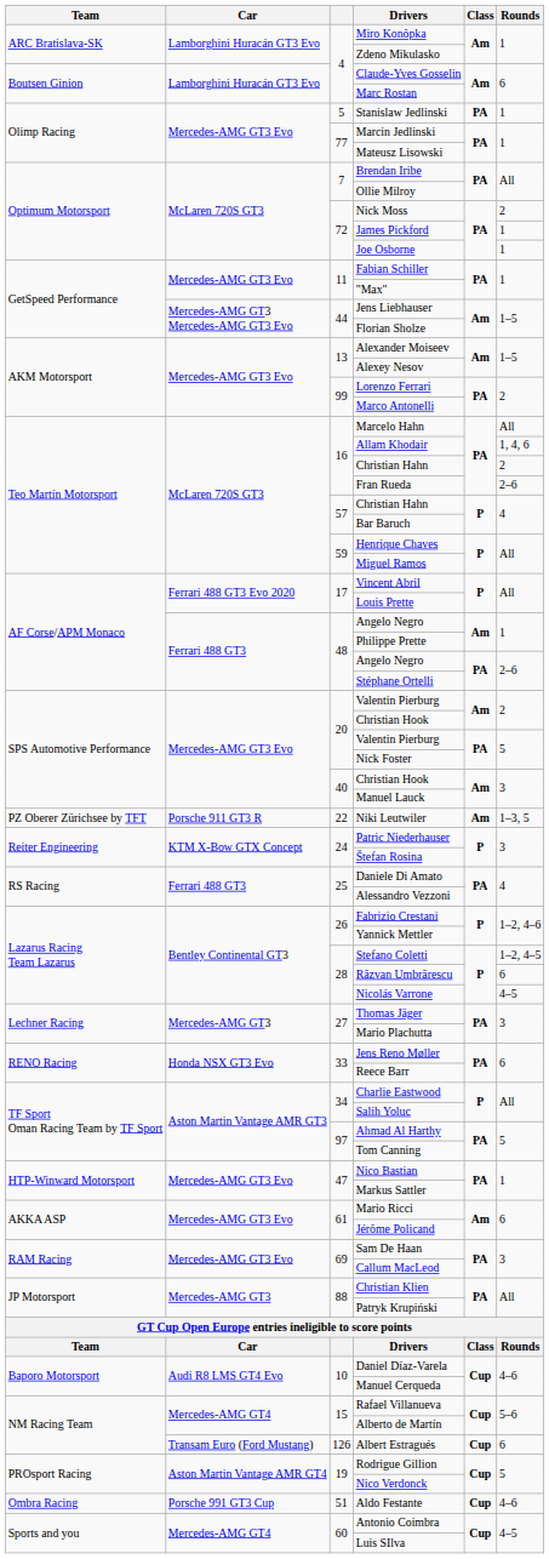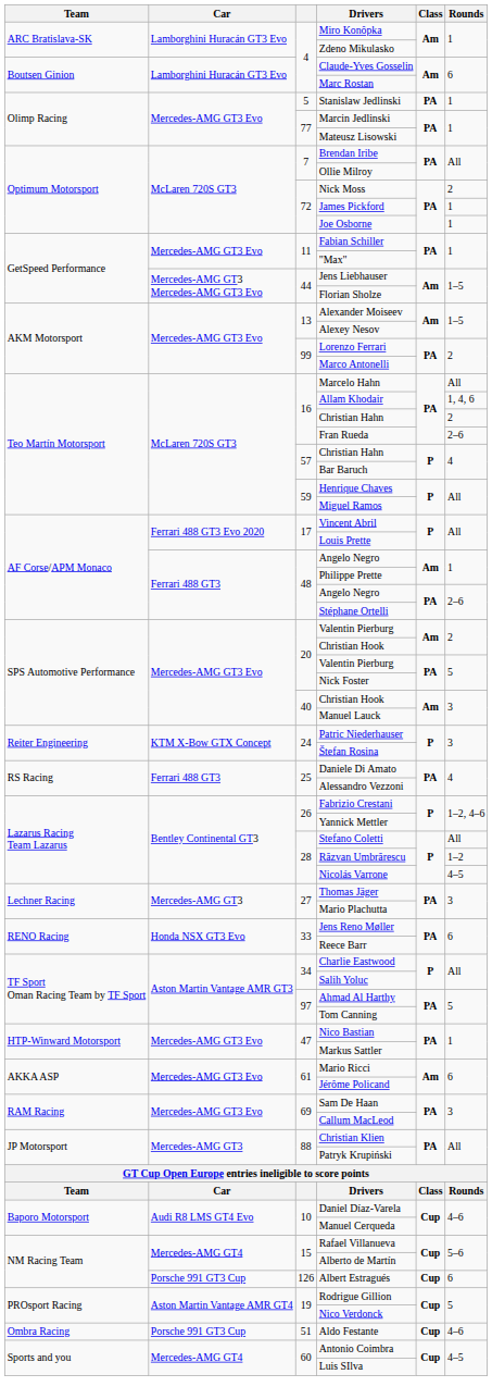 <table class="wikitable" style="font-size: 85%">
 <tr>
 <th>Team</th>
 <th>Car</th>
 <th></th>
 <th>Drivers</th>
 <th>Class</th>
 <th>Rounds</th>
 </tr>
 <tr>
 <td rowspan="2"> <a href='#'>ARC Bratislava-SK</a></td>
 <td rowspan="2"><a href='#'>Lamborghini Huracán GT3 Evo</a></td>
 <td rowspan="4" align="center">4</td>
 <td> <a href='#'>Miro Konôpka</a></td>
 <td rowspan="2" align="center"><strong><span>Am</span></strong></td>
 <td rowspan="2">1</td>
 </tr>
 <tr>
 <td> Zdeno Mikulasko</td>
 </tr>
 <tr>
 <td rowspan="2"> <a href='#'>Boutsen Ginion</a></td>
 <td rowspan="2"><a href='#'>Lamborghini Huracán GT3 Evo</a></td>
 <td> <a href='#'>Claude-Yves Gosselin</a></td>
 <td rowspan="2" align="center"><strong><span>Am</span></strong></td>
 <td rowspan="2">6</td>
 </tr>
 <tr>
 <td> <a href='#'>Marc Rostan</a></td>
 </tr>
 <tr>
 <td rowspan="3"> Olimp Racing</td>
 <td rowspan="3"><a href='#'>Mercedes-AMG GT3 Evo</a></td>
 <td align="center">5</td>
 <td> Stanislaw Jedlinski</td>
 <td align="center"><strong><span>PA</span></strong></td>
 <td>1</td>
 </tr>
 <tr>
 <td rowspan="2" align="center">77</td>
 <td> Marcin Jedlinski</td>
 <td align="center" rowspan="2"><strong><span>PA</span></strong></td>
 <td rowspan="2">1</td>
 </tr>
 <tr>
 <td> Mateusz Lisowski</td>
 </tr>
 <tr>
 <td rowspan="5"> <a href='#'>Optimum Motorsport</a></td>
 <td rowspan="5"><a href='#'>McLaren 720S GT3</a></td>
 <td rowspan="2" align="center">7</td>
 <td> <a href='#'>Brendan Iribe</a></td>
 <td align="center" rowspan="2"><strong><span>PA</span></strong></td>
 <td rowspan="2">All</td>
 </tr>
 <tr>
 <td> Ollie Milroy</td>
 </tr>
 <tr>
 <td rowspan="3" align="center">72</td>
 <td> Nick Moss</td>
 <td rowspan="3" align="center"><strong><span>PA</span></strong></td>
 <td>2</td>
 </tr>
 <tr>
 <td> <a href='#'>James Pickford</a></td>
 <td>1</td>
 </tr>
 <tr>
 <td> <a href='#'>Joe Osborne</a></td>
 <td>1</td>
 </tr>
 <tr>
 <td rowspan="4"> GetSpeed Performance</td>
 <td rowspan="2"><a href='#'>Mercedes-AMG GT3 Evo</a></td>
 <td rowspan="2" align="center">11</td>
 <td> <a href='#'>Fabian Schiller</a></td>
 <td rowspan="2" align="center"><strong><span>PA</span></strong></td>
 <td rowspan="2">1</td>
 </tr>
 <tr>
 <td> "Max"</td>
 </tr>
 <tr>
 <td rowspan="2"><a href='#'>Mercedes-AMG GT</a>3<br><a href='#'>Mercedes-AMG GT3 Evo</a></td>
 <td rowspan="2" align="center">44</td>
 <td> Jens Liebhauser</td>
 <td align="center" rowspan="2"><strong><span>Am</span></strong></td>
 <td rowspan="2">1–5</td>
 </tr>
 <tr>
 <td> Florian Sholze</td>
 </tr>
 <tr>
 <td rowspan="4"> AKM Motorsport</td>
 <td rowspan="4"><a href='#'>Mercedes-AMG GT3 Evo</a></td>
 <td rowspan="2" align="center">13</td>
 <td> Alexander Moiseev</td>
 <td align="center" rowspan="2"><strong><span>Am</span></strong></td>
 <td rowspan="2">1–5</td>
 </tr>
 <tr>
 <td> Alexey Nesov</td>
 </tr>
 <tr>
 <td rowspan="2" align="center">99</td>
 <td> <a href='#'>Lorenzo Ferrari</a></td>
 <td rowspan="2" align="center"><strong><span>PA</span></strong></td>
 <td rowspan="2">2</td>
 </tr>
 <tr>
 <td> <a href='#'>Marco Antonelli</a></td>
 </tr>
 <tr>
 <td rowspan="8"> <a href='#'>Teo Martín Motorsport</a></td>
 <td rowspan="8"><a href='#'>McLaren 720S GT3</a></td>
 <td rowspan="4" align="center">16</td>
 <td> Marcelo Hahn</td>
 <td rowspan="4" align="center"><strong><span>PA</span></strong></td>
 <td>All</td>
 </tr>
 <tr>
 <td> <a href='#'>Allam Khodair</a></td>
 <td>1, 4, 6</td>
 </tr>
 <tr>
 <td> Christian Hahn</td>
 <td>2</td>
 </tr>
 <tr>
 <td> Fran Rueda</td>
 <td>2–6</td>
 </tr>
 <tr>
 <td rowspan="2" align="center">57</td>
 <td> Christian Hahn</td>
 <td align="center" rowspan="2"><strong><span>P</span></strong></td>
 <td rowspan="2">4</td>
 </tr>
 <tr>
 <td> Bar Baruch</td>
 </tr>
 <tr>
 <td rowspan="2" align="center">59</td>
 <td> <a href='#'>Henrique Chaves</a></td>
 <td rowspan="2" align="center"><strong><span>P</span></strong></td>
 <td rowspan="2">All</td>
 </tr>
 <tr>
 <td> <a href='#'>Miguel Ramos</a></td>
 </tr>
 <tr>
 <td rowspan="6"> <a href='#'>AF Corse</a>/<a href='#'>APM Monaco</a></td>
 <td rowspan="2"><a href='#'>Ferrari 488 GT3 Evo 2020</a></td>
 <td rowspan="2" align="center">17</td>
 <td> <a href='#'>Vincent Abril</a></td>
 <td rowspan="2" align="center"><strong><span>P</span></strong></td>
 <td rowspan="2">All</td>
 </tr>
 <tr>
 <td> <a href='#'>Louis Prette</a></td>
 </tr>
 <tr>
 <td rowspan="4"><a href='#'>Ferrari 488 GT3</a></td>
 <td rowspan="4" align="center">48</td>
 <td> Angelo Negro</td>
 <td rowspan="2" align="center"><strong><span>Am</span></strong></td>
 <td rowspan="2">1</td>
 </tr>
 <tr>
 <td> Philippe Prette</td>
 </tr>
 <tr>
 <td> Angelo Negro</td>
 <td align="center" rowspan="2"><strong><span>PA</span></strong></td>
 <td rowspan="2">2–6</td>
 </tr>
 <tr>
 <td> <a href='#'>Stéphane Ortelli</a></td>
 </tr>
 <tr>
 <td rowspan="6"> SPS Automotive Performance</td>
 <td rowspan="6"><a href='#'>Mercedes-AMG GT3 Evo</a></td>
 <td rowspan="4" align="center">20</td>
 <td> Valentin Pierburg</td>
 <td align="center" rowspan="2"><strong><span>Am</span></strong></td>
 <td rowspan="2">2</td>
 </tr>
 <tr>
 <td> Christian Hook</td>
 </tr>
 <tr>
 <td> Valentin Pierburg</td>
 <td align="center" rowspan="2"><strong><span>PA</span></strong></td>
 <td rowspan="2">5</td>
 </tr>
 <tr>
 <td> Nick Foster</td>
 </tr>
 <tr>
 <td rowspan="2" align="center">40</td>
 <td> Christian Hook</td>
 <td align="center" rowspan="2"><strong><span>Am</span></strong></td>
 <td rowspan="2">3</td>
 </tr>
 <tr>
 <td> Manuel Lauck</td>
 </tr>
 <tr>
-<td> PZ Oberer Zürichsee by <a href='#'>TFT</a></td>
-<td><a href='#'>Porsche 911 GT3 R</a></td>
-<td align="center">22</td>
-<td> Niki Leutwiler</td>
-<td align="center"><strong><span>Am</span></strong></td>
-<td>1–3, 5</td>
-</tr>
-<tr>
 <td rowspan="2"> <a href='#'>Reiter Engineering</a></td>
 <td rowspan="2"><a href='#'>KTM X-Bow GTX Concept</a></td>
 <td rowspan="2" align="center">24</td>
 <td> <a href='#'>Patric Niederhauser</a></td>
 <td rowspan="2" align="center"><strong><span>P</span></strong></td>
 <td rowspan="2">3</td>
 </tr>
 <tr>
 <td> <a href='#'>Štefan Rosina</a></td>
 </tr>
 <tr>
 <td rowspan="2"> RS Racing</td>
 <td rowspan="2"><a href='#'>Ferrari 488 GT3</a></td>
 <td rowspan="2" align="center">25</td>
 <td> Daniele Di Amato</td>
 <td align="center" rowspan="2"><strong><span>PA</span></strong></td>
 <td rowspan="2">4</td>
 </tr>
 <tr>
 <td> Alessandro Vezzoni</td>
 </tr>
 <tr>
 <td rowspan="5"> <a href='#'>Lazarus Racing</a><br> <a href='#'>Team Lazarus</a></td>
 <td rowspan="5"><a href='#'>Bentley Continental GT</a>3</td>
 <td rowspan="2" align="center">26</td>
 <td> <a href='#'>Fabrizio Crestani</a></td>
 <td rowspan="2" align="center"><strong><span>P</span></strong></td>
 <td rowspan="2">1–2, 4–6</td>
 </tr>
 <tr>
 <td> Yannick Mettler</td>
 </tr>
 <tr>
 <td rowspan="3" align="center">28</td>
 <td> <a href='#'>Stefano Coletti</a></td>
 <td rowspan="3" align="center"><strong><span>P</span></strong></td>
-<td>1–2, 4–5</td>
+<td>All</td>
 </tr>
 <tr>
 <td> <a href='#'>Răzvan Umbrărescu</a></td>
-<td>6</td>
+<td>1–2</td>
 </tr>
 <tr>
 <td> <a href='#'>Nicolás Varrone</a></td>
 <td>4–5</td>
 </tr>
 <tr>
 <td rowspan="2"> <a href='#'>Lechner Racing</a></td>
 <td rowspan="2"><a href='#'>Mercedes-AMG GT</a>3</td>
 <td rowspan="2" align="center">27</td>
 <td> <a href='#'>Thomas Jäger</a></td>
 <td rowspan="2" align="center"><strong><span>PA</span></strong></td>
 <td rowspan="2">3</td>
 </tr>
 <tr>
 <td> Mario Plachutta</td>
 </tr>
 <tr>
 <td rowspan="2"> <a href='#'>RENO Racing</a></td>
 <td rowspan="2"><a href='#'>Honda NSX GT3 Evo</a></td>
 <td rowspan="2" align="center">33</td>
 <td> <a href='#'>Jens Reno Møller</a></td>
 <td rowspan="2" align="center"><strong><span>PA</span></strong></td>
 <td rowspan="2">6</td>
 </tr>
 <tr>
 <td> Reece Barr</td>
 </tr>
 <tr>
 <td rowspan="4"> <a href='#'>TF Sport</a><br> Oman Racing Team by <a href='#'>TF Sport</a></td>
 <td rowspan="4"><a href='#'>Aston Martin Vantage AMR GT3</a></td>
 <td rowspan="2" align="center">34</td>
 <td> <a href='#'>Charlie Eastwood</a></td>
 <td rowspan="2" align="center"><strong><span>P</span></strong></td>
 <td rowspan="2">All</td>
 </tr>
 <tr>
 <td> <a href='#'>Salih Yoluc</a></td>
 </tr>
 <tr>
 <td rowspan="2" align="center">97</td>
 <td> <a href='#'>Ahmad Al Harthy</a></td>
 <td align="center" rowspan="2"><strong><span>PA</span></strong></td>
 <td rowspan="2">5</td>
 </tr>
 <tr>
 <td> Tom Canning</td>
 </tr>
 <tr>
 <td rowspan="2"> <a href='#'>HTP-Winward Motorsport</a></td>
 <td rowspan="2"><a href='#'>Mercedes-AMG GT3 Evo</a></td>
 <td rowspan="2" align="center">47</td>
 <td> <a href='#'>Nico Bastian</a></td>
 <td align="center" rowspan="2"><strong><span>PA</span></strong></td>
 <td rowspan="2">1</td>
 </tr>
 <tr>
 <td> Markus Sattler</td>
 </tr>
 <tr>
 <td rowspan="2"> AKKA ASP</td>
 <td rowspan="2"><a href='#'>Mercedes-AMG GT3 Evo</a></td>
 <td rowspan="2" align="center">61</td>
 <td> Mario Ricci</td>
 <td rowspan="2" align="center"><strong><span>Am</span></strong></td>
 <td rowspan="2">6</td>
 </tr>
 <tr>
 <td> <a href='#'>Jérôme Policand</a></td>
 </tr>
 <tr>
 <td rowspan="2"> <a href='#'>RAM Racing</a></td>
 <td rowspan="2"><a href='#'>Mercedes-AMG GT3 Evo</a></td>
 <td rowspan="2" align="center">69</td>
 <td> Sam De Haan</td>
 <td rowspan="2" align="center"><strong><span>PA</span></strong></td>
 <td rowspan="2">3</td>
 </tr>
 <tr>
 <td> <a href='#'>Callum MacLeod</a></td>
 </tr>
 <tr>
 <td rowspan="2"> JP Motorsport</td>
 <td rowspan="2"><a href='#'>Mercedes-AMG GT3</a></td>
 <td rowspan="2" align="center">88</td>
 <td> <a href='#'>Christian Klien</a></td>
 <td rowspan="2" align="center"><strong><span>PA</span></strong></td>
 <td rowspan="2">All</td>
 </tr>
 <tr>
 <td> Patryk Krupiński</td>
 </tr>
 <tr>
 <th colspan="6"><a href='#'>GT Cup Open Europe</a> entries ineligible to score points</th>
 </tr>
 <tr>
 <th>Team</th>
 <th>Car</th>
 <th></th>
 <th>Drivers</th>
 <th>Class</th>
 <th>Rounds</th>
 </tr>
 <tr>
 <td rowspan="2"> <a href='#'>Baporo Motorsport</a></td>
 <td rowspan="2"><a href='#'>Audi R8 LMS GT4 Evo</a></td>
 <td rowspan="2" align="center">10</td>
 <td> Daniel Díaz-Varela</td>
 <td rowspan="2" align="center"><strong><span>Cup</span></strong></td>
 <td rowspan="2">4–6</td>
 </tr>
 <tr>
 <td> Manuel Cerqueda</td>
 </tr>
 <tr>
 <td rowspan="3"> NM Racing Team</td>
 <td rowspan="2"><a href='#'>Mercedes-AMG GT4</a></td>
 <td rowspan="2" align="center">15</td>
 <td> Rafael Villanueva</td>
 <td rowspan="2" align="center"><strong><span>Cup</span></strong></td>
 <td rowspan="2">5–6</td>
 </tr>
 <tr>
 <td> Alberto de Martín</td>
 </tr>
 <tr>
-<td><a href='#'>Transam Euro</a> (<a href='#'>Ford Mustang</a>)</td>
+<td><a href='#'>Porsche 991 GT3 Cup</a></td>
 <td align="center">126</td>
 <td> Albert Estragués</td>
 <td align="center"><strong><span>Cup</span></strong></td>
 <td>6</td>
 </tr>
 <tr>
 <td rowspan="2"> PROsport Racing</td>
 <td rowspan="2"><a href='#'>Aston Martin Vantage AMR GT4</a></td>
 <td rowspan="2" align="center">19</td>
 <td> Rodrigue Gillion</td>
 <td rowspan="2" align="center"><strong><span>Cup</span></strong></td>
 <td rowspan="2">5</td>
 </tr>
 <tr>
 <td> <a href='#'>Nico Verdonck</a></td>
 </tr>
 <tr>
 <td> <a href='#'>Ombra Racing</a></td>
 <td><a href='#'>Porsche 991 GT3 Cup</a></td>
 <td align="center">51</td>
 <td> Aldo Festante</td>
 <td align="center"><strong><span>Cup</span></strong></td>
 <td>4–6</td>
 </tr>
 <tr>
 <td rowspan="2"> Sports and you</td>
 <td rowspan="2"><a href='#'>Mercedes-AMG GT4</a></td>
 <td rowspan="2" align="center">60</td>
 <td> Antonio Coimbra</td>
 <td rowspan="2" align="center"><strong><span>Cup</span></strong></td>
 <td rowspan="2">4–5</td>
 </tr>
 <tr>
 <td> Luis SIlva</td>
 </tr>
 </table>
